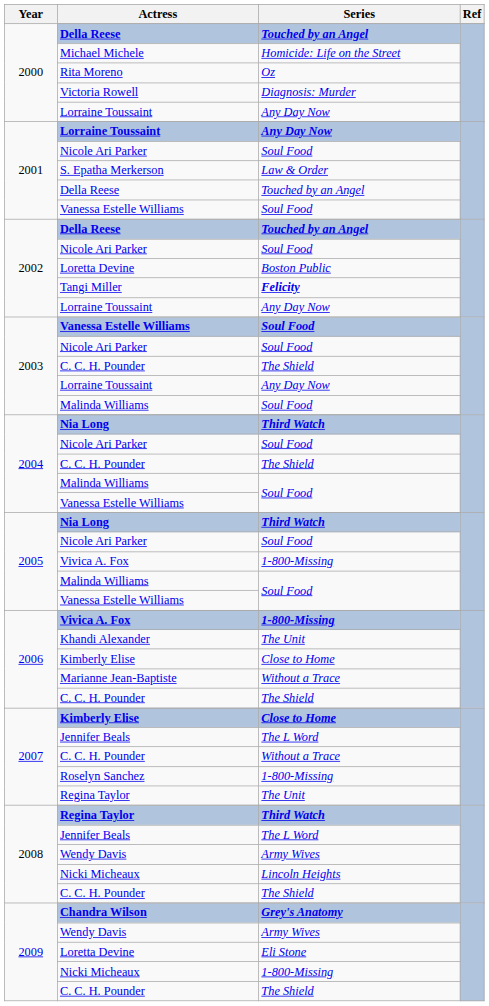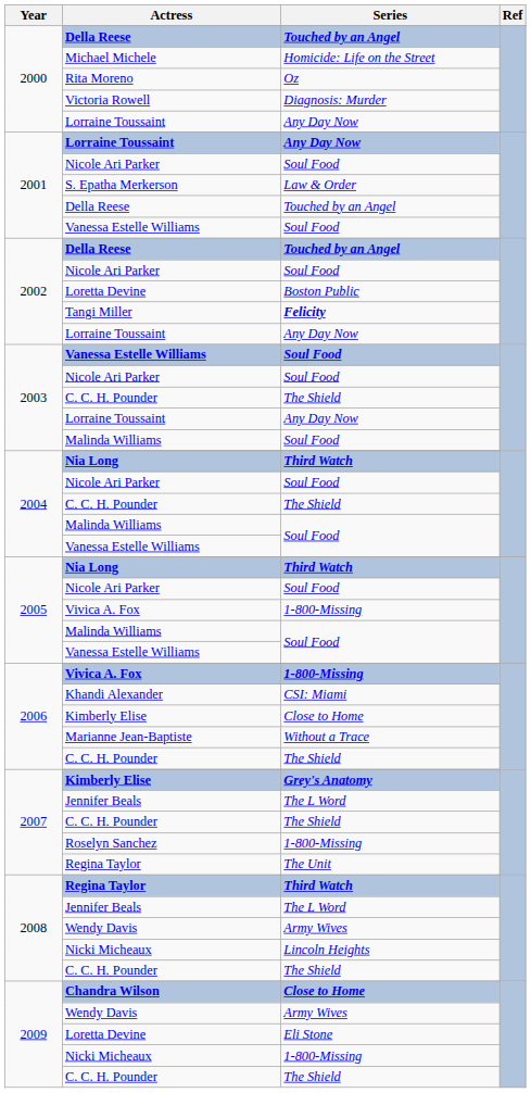 <table class="wikitable" style="width:100%;">
 <tr style="background:#bebebe;">
 <th style="width:11%;">Year</th>
 <th style="width:42%;">Actress</th>
 <th style="width:42%;">Series</th>
 <th style="width:5%;">Ref</th>
 </tr>
 <tr>
 <td rowspan="6" align="center">2000</td>
 </tr>
 <tr style="background:#B0C4DE">
 <td><strong><a href='#'>Della Reese</a></strong></td>
 <td><strong><em><a href='#'>Touched by an Angel</a></em></strong></td>
 <td rowspan="6" align="center"></td>
 </tr>
 <tr>
 <td><a href='#'>Michael Michele</a></td>
 <td><em><a href='#'>Homicide: Life on the Street</a></em></td>
 </tr>
 <tr>
 <td><a href='#'>Rita Moreno</a></td>
 <td><em><a href='#'>Oz</a></em></td>
 </tr>
 <tr>
 <td><a href='#'>Victoria Rowell</a></td>
 <td><em><a href='#'>Diagnosis: Murder</a></em></td>
 </tr>
 <tr>
 <td><a href='#'>Lorraine Toussaint</a></td>
 <td><em><a href='#'>Any Day Now</a></em></td>
 </tr>
 <tr>
 <td rowspan="6" align="center">2001</td>
 </tr>
 <tr style="background:#B0C4DE">
 <td><strong><a href='#'>Lorraine Toussaint</a></strong></td>
 <td><strong><em><a href='#'>Any Day Now</a></em></strong></td>
 <td rowspan="6" align="center"></td>
 </tr>
 <tr>
 <td><a href='#'>Nicole Ari Parker</a></td>
 <td><em><a href='#'>Soul Food</a></em></td>
 </tr>
 <tr>
 <td><a href='#'>S. Epatha Merkerson</a></td>
 <td><em><a href='#'>Law & Order</a></em></td>
 </tr>
 <tr>
 <td><a href='#'>Della Reese</a></td>
 <td><em><a href='#'>Touched by an Angel</a></em></td>
 </tr>
 <tr>
 <td><a href='#'>Vanessa Estelle Williams</a></td>
 <td><em><a href='#'>Soul Food</a></em></td>
 </tr>
 <tr>
 <td rowspan="6" align="center">2002</td>
 </tr>
 <tr style="background:#B0C4DE">
 <td><strong><a href='#'>Della Reese</a></strong></td>
 <td><strong><em><a href='#'>Touched by an Angel</a></em></strong></td>
 <td rowspan="6" align="center"></td>
 </tr>
 <tr>
 <td><a href='#'>Nicole Ari Parker</a></td>
 <td><em><a href='#'>Soul Food</a></em></td>
 </tr>
 <tr>
 <td><a href='#'>Loretta Devine</a></td>
 <td><em><a href='#'>Boston Public</a></em></td>
 </tr>
 <tr>
 <td><a href='#'>Tangi Miller</a></td>
 <td><strong><em><a href='#'>Felicity</a></em></strong></td>
 </tr>
 <tr>
 <td><a href='#'>Lorraine Toussaint</a></td>
 <td><em><a href='#'>Any Day Now</a></em></td>
 </tr>
 <tr>
 <td rowspan="6" align="center">2003</td>
 </tr>
 <tr style="background:#B0C4DE">
 <td><strong><a href='#'>Vanessa Estelle Williams</a></strong></td>
 <td><strong><em><a href='#'>Soul Food</a></em></strong></td>
 <td rowspan="6" align="center"></td>
 </tr>
 <tr>
 <td><a href='#'>Nicole Ari Parker</a></td>
 <td><em><a href='#'>Soul Food</a></em></td>
 </tr>
 <tr>
 <td><a href='#'>C. C. H. Pounder</a></td>
 <td><em><a href='#'>The Shield</a></em></td>
 </tr>
 <tr>
 <td><a href='#'>Lorraine Toussaint</a></td>
 <td><em><a href='#'>Any Day Now</a></em></td>
 </tr>
 <tr>
 <td><a href='#'>Malinda Williams</a></td>
 <td><em><a href='#'>Soul Food</a></em></td>
 </tr>
 <tr>
 <td rowspan="6" align="center"><a href='#'>2004</a></td>
 </tr>
 <tr style="background:#B0C4DE">
 <td><strong><a href='#'>Nia Long</a></strong></td>
 <td><strong><em><a href='#'>Third Watch</a></em></strong></td>
 <td rowspan="6" align="center"></td>
 </tr>
 <tr>
 <td><a href='#'>Nicole Ari Parker</a></td>
 <td><em><a href='#'>Soul Food</a></em></td>
 </tr>
 <tr>
 <td><a href='#'>C. C. H. Pounder</a></td>
 <td><em><a href='#'>The Shield</a></em></td>
 </tr>
 <tr>
 <td><a href='#'>Malinda Williams</a></td>
 <td rowspan="2"><em><a href='#'>Soul Food</a></em></td>
 </tr>
 <tr>
 <td><a href='#'>Vanessa Estelle Williams</a></td>
 </tr>
 <tr>
 <td rowspan="6" align="center"><a href='#'>2005</a></td>
 </tr>
 <tr style="background:#B0C4DE">
 <td><strong><a href='#'>Nia Long</a></strong></td>
 <td><strong><em><a href='#'>Third Watch</a></em></strong></td>
 <td rowspan="6" align="center"></td>
 </tr>
 <tr>
 <td><a href='#'>Nicole Ari Parker</a></td>
 <td><em><a href='#'>Soul Food</a></em></td>
 </tr>
 <tr>
 <td><a href='#'>Vivica A. Fox</a></td>
 <td><em><a href='#'>1-800-Missing</a></em></td>
 </tr>
 <tr>
 <td><a href='#'>Malinda Williams</a></td>
 <td rowspan="2"><em><a href='#'>Soul Food</a></em></td>
 </tr>
 <tr>
 <td><a href='#'>Vanessa Estelle Williams</a></td>
 </tr>
 <tr>
 <td rowspan="6" align="center"><a href='#'>2006</a></td>
 </tr>
 <tr style="background:#B0C4DE">
 <td><strong><a href='#'>Vivica A. Fox</a></strong></td>
 <td><strong><em><a href='#'>1-800-Missing</a></em></strong></td>
 <td rowspan="6" align="center"></td>
 </tr>
 <tr>
 <td><a href='#'>Khandi Alexander</a></td>
-<td><em><a href='#'>The Unit</a></em></td>
+<td><em><a href='#'>CSI: Miami</a></em></td>
 </tr>
 <tr>
 <td><a href='#'>Kimberly Elise</a></td>
 <td><em><a href='#'>Close to Home</a></em></td>
 </tr>
 <tr>
 <td><a href='#'>Marianne Jean-Baptiste</a></td>
 <td><em><a href='#'>Without a Trace</a></em></td>
 </tr>
 <tr>
 <td><a href='#'>C. C. H. Pounder</a></td>
 <td><em><a href='#'>The Shield</a></em></td>
 </tr>
 <tr>
 <td rowspan="6" align="center"><a href='#'>2007</a></td>
 </tr>
 <tr style="background:#B0C4DE">
 <td><strong><a href='#'>Kimberly Elise</a></strong></td>
-<td><strong><em><a href='#'>Close to Home</a></em></strong></td>
+<td><strong><em><a href='#'>Grey's Anatomy</a></em></strong></td>
 <td rowspan="6" align="center"></td>
 </tr>
 <tr>
 <td><a href='#'>Jennifer Beals</a></td>
 <td><em><a href='#'>The L Word</a></em></td>
 </tr>
 <tr>
 <td><a href='#'>C. C. H. Pounder</a></td>
-<td><em><a href='#'>Without a Trace</a></em></td>
+<td><em><a href='#'>The Shield</a></em></td>
 </tr>
 <tr>
 <td><a href='#'>Roselyn Sanchez</a></td>
 <td><em><a href='#'>1-800-Missing</a></em></td>
 </tr>
 <tr>
 <td><a href='#'>Regina Taylor</a></td>
 <td><em><a href='#'>The Unit</a></em></td>
 </tr>
 <tr>
 <td rowspan="6" align="center">2008</td>
 </tr>
 <tr style="background:#B0C4DE">
 <td><strong><a href='#'>Regina Taylor</a></strong></td>
 <td><strong><em><a href='#'>Third Watch</a></em></strong></td>
 <td rowspan="6" align="center"></td>
 </tr>
 <tr>
 <td><a href='#'>Jennifer Beals</a></td>
 <td><em><a href='#'>The L Word</a></em></td>
 </tr>
 <tr>
 <td><a href='#'>Wendy Davis</a></td>
 <td><em><a href='#'>Army Wives</a></em></td>
 </tr>
 <tr>
 <td><a href='#'>Nicki Micheaux</a></td>
 <td><em><a href='#'>Lincoln Heights</a></em></td>
 </tr>
 <tr>
 <td><a href='#'>C. C. H. Pounder</a></td>
 <td><em><a href='#'>The Shield</a></em></td>
 </tr>
 <tr>
 <td rowspan="6" align="center"><a href='#'>2009</a></td>
 </tr>
 <tr style="background:#B0C4DE">
 <td><strong><a href='#'>Chandra Wilson</a></strong></td>
-<td><strong><em><a href='#'>Grey's Anatomy</a></em></strong></td>
+<td><strong><em><a href='#'>Close to Home</a></em></strong></td>
 <td rowspan="6" align="center"></td>
 </tr>
 <tr>
 <td><a href='#'>Wendy Davis</a></td>
 <td><em><a href='#'>Army Wives</a></em></td>
 </tr>
 <tr>
 <td><a href='#'>Loretta Devine</a></td>
 <td><em><a href='#'>Eli Stone</a></em></td>
 </tr>
 <tr>
 <td><a href='#'>Nicki Micheaux</a></td>
 <td><em><a href='#'>1-800-Missing</a></em></td>
 </tr>
 <tr>
 <td><a href='#'>C. C. H. Pounder</a></td>
 <td><em><a href='#'>The Shield</a></em></td>
 </tr>
 </table>
